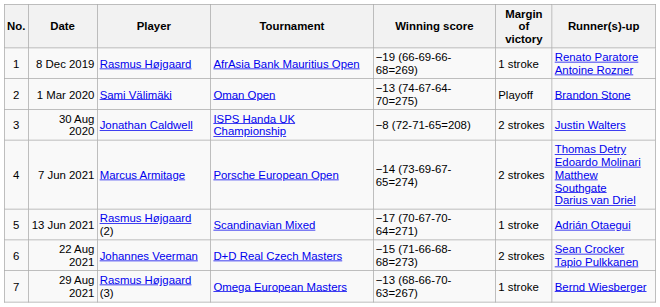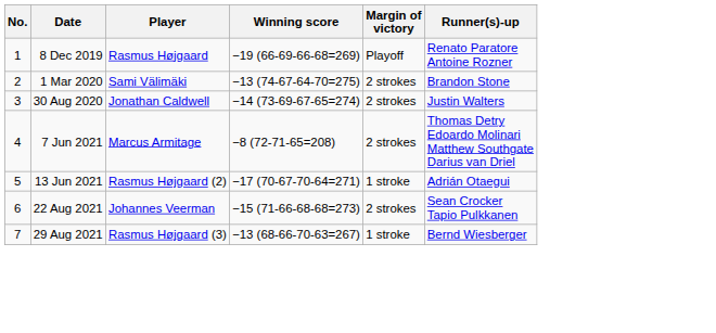 <table class="wikitable" style="font-size:95%;">
 <tr>
 <th>No.</th>
 <th>Date</th>
 <th>Player</th>
-<th>Tournament</th>
 <th>Winning score</th>
 <th>Margin of<br>victory</th>
 <th>Runner(s)-up</th>
 </tr>
 <tr>
 <td align=center>1</td>
 <td align=right>8 Dec 2019</td>
 <td> <a href='#'>Rasmus Højgaard</a></td>
-<td><a href='#'>AfrAsia Bank Mauritius Open</a></td>
 <td>−19 (66-69-66-68=269)</td>
-<td>1 stroke</td>
+<td>Playoff</td>
 <td> <a href='#'>Renato Paratore</a><br> <a href='#'>Antoine Rozner</a></td>
 </tr>
 <tr>
 <td align=center>2</td>
 <td align=right>1 Mar 2020</td>
 <td> <a href='#'>Sami Välimäki</a></td>
-<td><a href='#'>Oman Open</a></td>
 <td>−13 (74-67-64-70=275)</td>
-<td>Playoff</td>
+<td>2 strokes</td>
 <td> <a href='#'>Brandon Stone</a></td>
 </tr>
 <tr>
 <td align=center>3</td>
 <td align=right>30 Aug 2020</td>
 <td> <a href='#'>Jonathan Caldwell</a></td>
-<td><a href='#'>ISPS Handa UK Championship</a></td>
-<td>−8 (72-71-65=208)</td>
+<td>−14 (73-69-67-65=274)</td>
 <td>2 strokes</td>
 <td> <a href='#'>Justin Walters</a></td>
 </tr>
 <tr>
 <td align=center>4</td>
 <td align=right>7 Jun 2021</td>
 <td> <a href='#'>Marcus Armitage</a></td>
-<td><a href='#'>Porsche European Open</a></td>
-<td>−14 (73-69-67-65=274)</td>
+<td>−8 (72-71-65=208)</td>
 <td>2 strokes</td>
 <td> <a href='#'>Thomas Detry</a><br> <a href='#'>Edoardo Molinari</a><br> <a href='#'>Matthew Southgate</a><br> <a href='#'>Darius van Driel</a></td>
 </tr>
 <tr>
 <td align=center>5</td>
 <td align=right>13 Jun 2021</td>
 <td> <a href='#'>Rasmus Højgaard</a> (2)</td>
-<td><a href='#'>Scandinavian Mixed</a></td>
 <td>−17 (70-67-70-64=271)</td>
 <td>1 stroke</td>
 <td> <a href='#'>Adrián Otaegui</a></td>
 </tr>
 <tr>
 <td align=center>6</td>
 <td align=right>22 Aug 2021</td>
 <td> <a href='#'>Johannes Veerman</a></td>
-<td><a href='#'>D+D Real Czech Masters</a></td>
 <td>−15 (71-66-68-68=273)</td>
 <td>2 strokes</td>
 <td> <a href='#'>Sean Crocker</a><br> <a href='#'>Tapio Pulkkanen</a></td>
 </tr>
 <tr>
 <td align=center>7</td>
 <td align=right>29 Aug 2021</td>
 <td> <a href='#'>Rasmus Højgaard</a> (3)</td>
-<td><a href='#'>Omega European Masters</a></td>
 <td>−13 (68-66-70-63=267)</td>
 <td>1 stroke</td>
 <td> <a href='#'>Bernd Wiesberger</a></td>
 </tr>
 </table>
